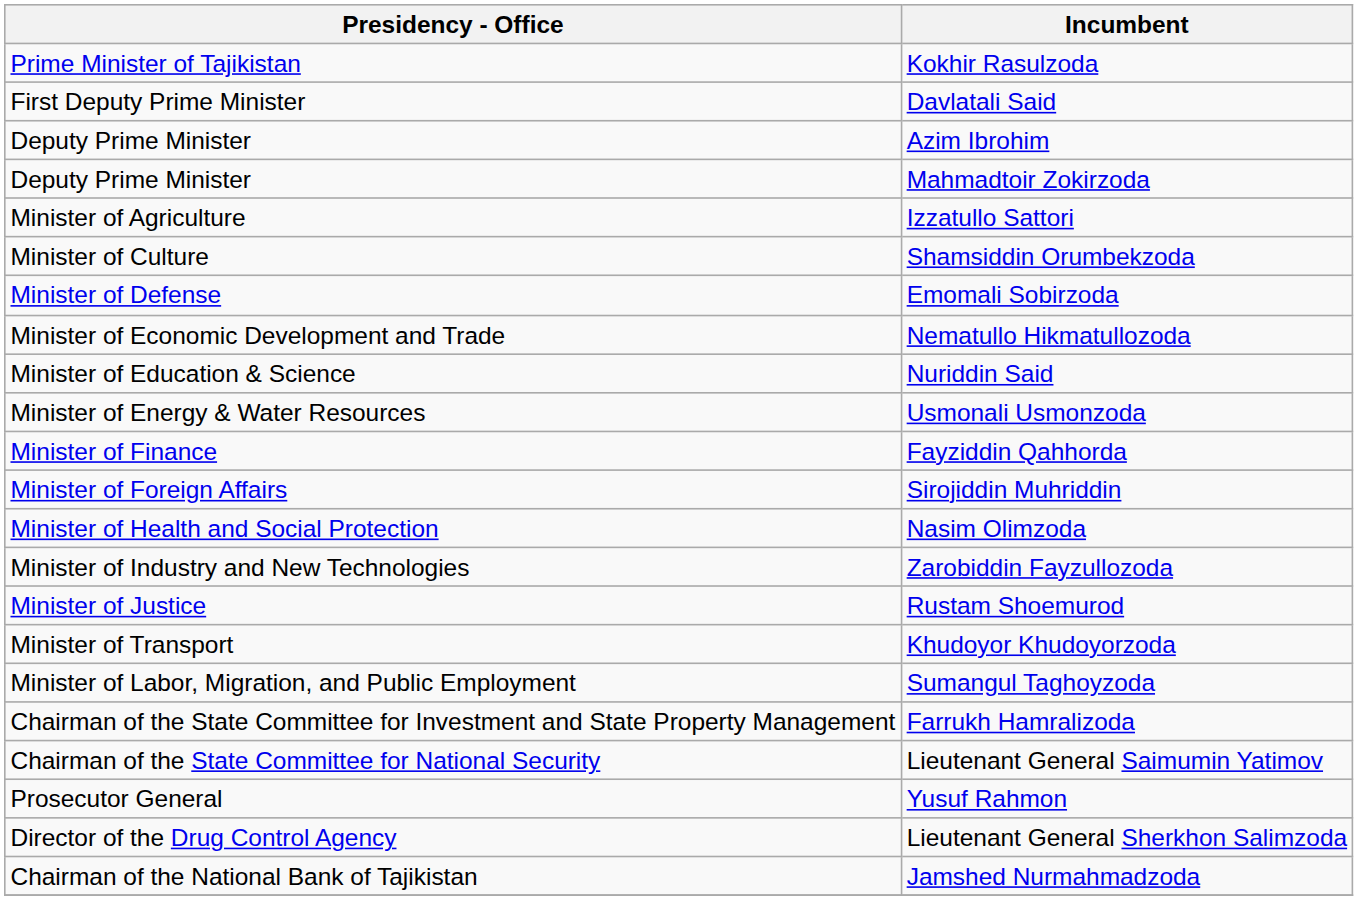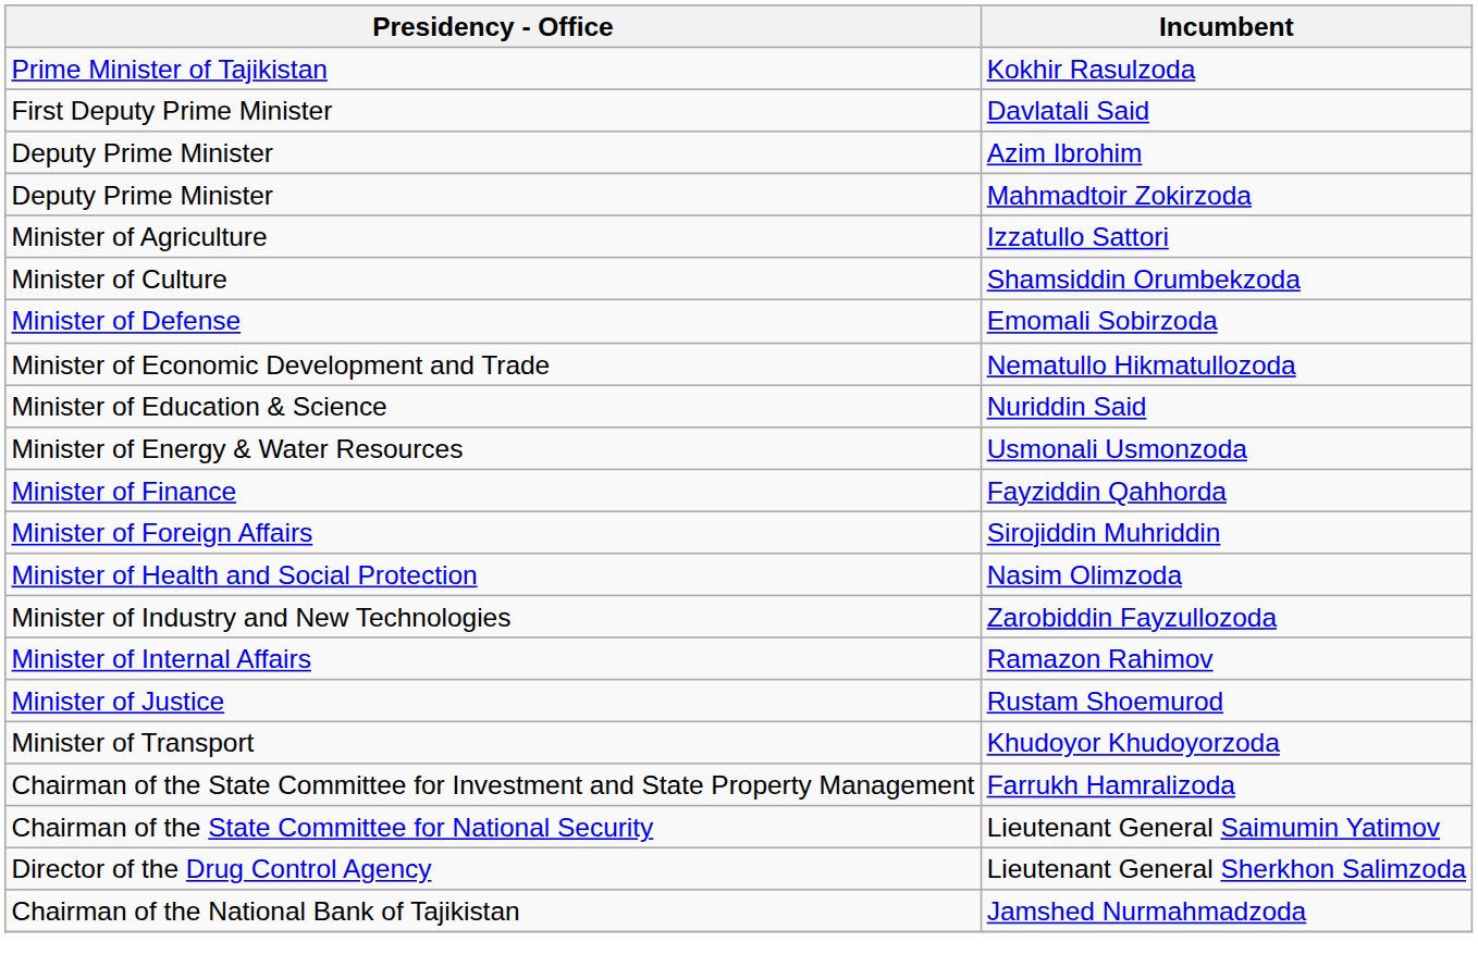 <table class="wikitable" style="font-size: 95%;">
 <tr>
 <th>Presidency - Office</th>
 <th>Incumbent</th>
 </tr>
 <tr Lyric>
 <td><a href='#'>Prime Minister of Tajikistan</a></td>
 <td><a href='#'>Kokhir Rasulzoda</a></td>
 </tr>
 <tr>
 <td>First Deputy Prime Minister</td>
 <td><a href='#'>Davlatali Said</a></td>
 </tr>
 <tr>
 <td>Deputy Prime Minister</td>
 <td><a href='#'>Azim Ibrohim</a></td>
 </tr>
 <tr>
 <td>Deputy Prime Minister</td>
 <td><a href='#'>Mahmadtoir Zokirzoda</a></td>
 </tr>
 <tr>
 <td>Minister of Agriculture</td>
 <td><a href='#'>Izzatullo Sattori</a></td>
 </tr>
 <tr>
 <td>Minister of Culture</td>
 <td><a href='#'>Shamsiddin Orumbekzoda</a></td>
 </tr>
 <tr>
 <td><a href='#'>Minister of Defense</a></td>
 <td><a href='#'>Emomali Sobirzoda</a></td>
 </tr>
 <tr>
 <td>Minister of Economic Development and Trade</td>
 <td><a href='#'>Nematullo Hikmatullozoda</a></td>
 </tr>
 <tr>
 <td>Minister of Education & Science</td>
 <td><a href='#'>Nuriddin Said</a></td>
 </tr>
 <tr>
 <td>Minister of Energy & Water Resources</td>
 <td><a href='#'>Usmonali Usmonzoda</a></td>
 </tr>
 <tr>
 <td><a href='#'>Minister of Finance</a></td>
 <td><a href='#'>Fayziddin Qahhorda</a></td>
 </tr>
 <tr>
 <td><a href='#'>Minister of Foreign Affairs</a></td>
 <td><a href='#'>Sirojiddin Muhriddin</a></td>
 </tr>
 <tr>
 <td><a href='#'>Minister of Health and Social Protection</a></td>
 <td><a href='#'>Nasim Olimzoda</a></td>
 </tr>
 <tr>
 <td>Minister of Industry and New Technologies</td>
 <td><a href='#'>Zarobiddin Fayzullozoda</a></td>
 </tr>
 <tr>
+<td><a href='#'>Minister of Internal Affairs</a></td>
+<td><a href='#'>Ramazon Rahimov</a></td>
+</tr>
+<tr>
 <td><a href='#'>Minister of Justice</a></td>
 <td><a href='#'>Rustam Shoemurod</a></td>
 </tr>
 <tr>
 <td>Minister of Transport</td>
 <td><a href='#'>Khudoyor Khudoyorzoda</a></td>
 </tr>
 <tr>
-<td>Minister of Labor, Migration, and Public Employment</td>
-<td><a href='#'>Sumangul Taghoyzoda</a></td>
-</tr>
-<tr>
 <td>Chairman of the State Committee for Investment and State Property Management</td>
 <td><a href='#'>Farrukh Hamralizoda</a></td>
 </tr>
 <tr>
 <td>Chairman of the <a href='#'>State Committee for National Security</a></td>
 <td>Lieutenant General <a href='#'>Saimumin Yatimov</a></td>
-</tr>
-<tr>
-<td>Prosecutor General</td>
-<td><a href='#'>Yusuf Rahmon</a></td>
 </tr>
 <tr>
 <td>Director of the <a href='#'>Drug Control Agency</a></td>
 <td>Lieutenant General <a href='#'>Sherkhon Salimzoda</a></td>
 </tr>
 <tr>
 <td>Chairman of the National Bank of Tajikistan</td>
 <td><a href='#'>Jamshed Nurmahmadzoda</a></td>
 </tr>
 <tr>
 </tr>
 </table>
